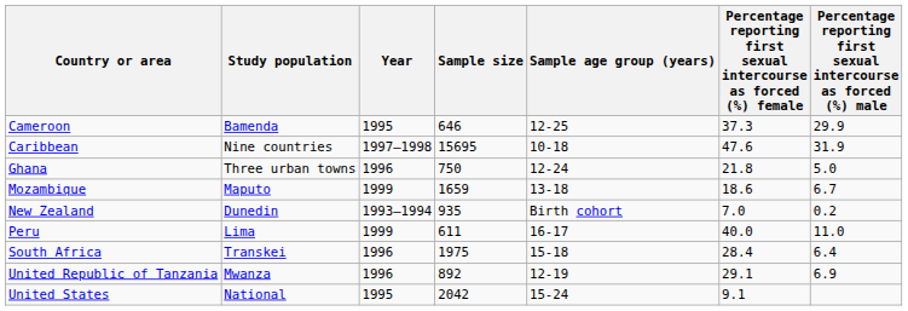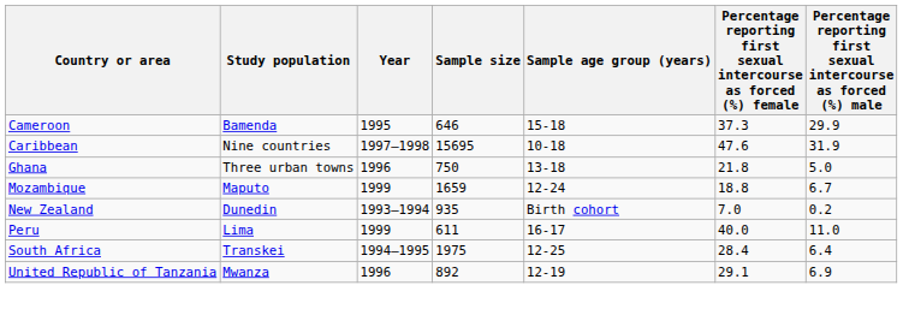 <table class="wikitable">
 <tr>
 <th>Country or area</th>
 <th>Study population</th>
 <th>Year</th>
 <th>Sample size</th>
 <th>Sample age group (years)</th>
 <th width="40">Percentage reporting first sexual intercourse as forced (%) female</th>
 <th width="40">Percentage reporting first sexual intercourse as forced (%) male</th>
 </tr>
 <tr>
 <td><a href='#'>Cameroon</a></td>
 <td><a href='#'>Bamenda</a></td>
 <td>1995</td>
 <td>646</td>
-<td>12-25</td>
+<td>15-18</td>
 <td>37.3</td>
 <td>29.9</td>
 </tr>
 <tr>
 <td><a href='#'>Caribbean</a></td>
 <td>Nine countries</td>
 <td>1997–1998</td>
 <td>15695</td>
 <td>10-18</td>
 <td>47.6</td>
 <td>31.9</td>
 </tr>
 <tr>
 <td><a href='#'>Ghana</a></td>
 <td>Three urban towns</td>
 <td>1996</td>
 <td>750</td>
-<td>12-24</td>
+<td>13-18</td>
 <td>21.8</td>
 <td>5.0</td>
 </tr>
 <tr>
 <td><a href='#'>Mozambique</a></td>
 <td><a href='#'>Maputo</a></td>
 <td>1999</td>
 <td>1659</td>
-<td>13-18</td>
-<td>18.6</td>
+<td>12-24</td>
+<td>18.8</td>
 <td>6.7</td>
 </tr>
 <tr>
 <td><a href='#'>New Zealand</a></td>
 <td><a href='#'>Dunedin</a></td>
 <td>1993–1994</td>
 <td>935</td>
 <td>Birth <a href='#'>cohort</a></td>
 <td>7.0</td>
 <td>0.2</td>
 </tr>
 <tr>
 <td><a href='#'>Peru</a></td>
 <td><a href='#'>Lima</a></td>
 <td>1999</td>
 <td>611</td>
 <td>16-17</td>
 <td>40.0</td>
 <td>11.0</td>
 </tr>
 <tr>
 <td><a href='#'>South Africa</a></td>
 <td><a href='#'>Transkei</a></td>
-<td>1996</td>
+<td>1994–1995</td>
 <td>1975</td>
-<td>15-18</td>
+<td>12-25</td>
 <td>28.4</td>
 <td>6.4</td>
 </tr>
 <tr>
 <td><a href='#'>United Republic of Tanzania</a></td>
 <td><a href='#'>Mwanza</a></td>
 <td>1996</td>
 <td>892</td>
 <td>12-19</td>
 <td>29.1</td>
 <td>6.9</td>
 </tr>
-<tr>
-<td><a href='#'>United States</a></td>
-<td><a href='#'>National</a></td>
-<td>1995</td>
-<td>2042</td>
-<td>15-24</td>
-<td>9.1</td>
-<td></td>
-</tr>
 </table>
